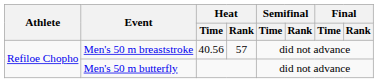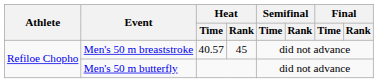 <table class=wikitable style="font-size:90%">
 <tr>
 <th rowspan="2">Athlete</th>
 <th rowspan="2">Event</th>
 <th colspan="2">Heat</th>
 <th colspan="2">Semifinal</th>
 <th colspan="2">Final</th>
 </tr>
 <tr style="font-size:95%">
 <th>Time</th>
 <th>Rank</th>
 <th>Time</th>
 <th>Rank</th>
 <th>Time</th>
 <th>Rank</th>
 </tr>
 <tr align=center>
 <td align=left rowspan=2><a href='#'>Refiloe Chopho</a></td>
 <td align=left><a href='#'>Men's 50 m breaststroke</a></td>
-<td>40.56</td>
-<td>57</td>
+<td>40.57</td>
+<td>45</td>
 <td colspan=4>did not advance</td>
 </tr>
 <tr align=center>
 <td align=left><a href='#'>Men's 50 m butterfly</a></td>
 <td colspan=2></td>
 <td colspan=4>did not advance</td>
 </tr>
 </table>
